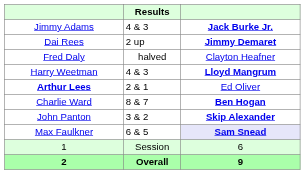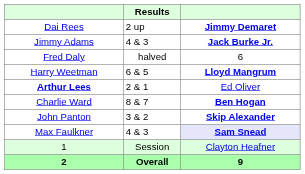 <table border="1" cellpadding="3" style="border-collapse: collapse; text-align:center;">
 <tr style="background:#dfd;">
 <th style="width:12em;"></th>
 <th style="width:5.5em;">Results</th>
 <th style="width:12em;"></th>
 </tr>
 <tr>
+<td><a href='#'>Dai Rees</a></td>
+<td align=left> 2 up</td>
+<td><strong><a href='#'>Jimmy Demaret</a></strong></td>
+</tr>
+<tr>
 <td><a href='#'>Jimmy Adams</a></td>
 <td align=left> 4 & 3</td>
 <td><strong><a href='#'>Jack Burke Jr.</a></strong></td>
 </tr>
 <tr>
-<td><a href='#'>Dai Rees</a></td>
-<td align=left> 2 up</td>
-<td><strong><a href='#'>Jimmy Demaret</a></strong></td>
-</tr>
-<tr>
 <td><a href='#'>Fred Daly</a></td>
 <td>halved</td>
-<td><a href='#'>Clayton Heafner</a></td>
+<td>6</td>
 </tr>
 <tr>
 <td><a href='#'>Harry Weetman</a></td>
-<td align=left> 4 & 3</td>
+<td align=left> 6 & 5</td>
 <td><strong><a href='#'>Lloyd Mangrum</a></strong></td>
 </tr>
 <tr>
 <td><strong><a href='#'>Arthur Lees</a></strong></td>
 <td align=left> 2 & 1</td>
 <td><a href='#'>Ed Oliver</a></td>
 </tr>
 <tr>
 <td><a href='#'>Charlie Ward</a></td>
 <td align=left> 8 & 7</td>
 <td><strong><a href='#'>Ben Hogan</a></strong></td>
 </tr>
 <tr>
 <td><a href='#'>John Panton</a></td>
 <td align=left> 3 & 2</td>
 <td><strong><a href='#'>Skip Alexander</a></strong></td>
 </tr>
 <tr>
 <td><a href='#'>Max Faulkner</a></td>
-<td align=left> 6 & 5</td>
+<td align=left> 4 & 3</td>
 <td style="background: lavender;"><strong><a href='#'>Sam Snead</a></strong></td>
 </tr>
 <tr style="background:#dfd;">
 <td>1</td>
 <td>Session</td>
-<td>6</td>
+<td><a href='#'>Clayton Heafner</a></td>
 </tr>
 <tr style="background:#afa;">
 <th>2</th>
 <th>Overall</th>
 <th>9</th>
 </tr>
 </table>
